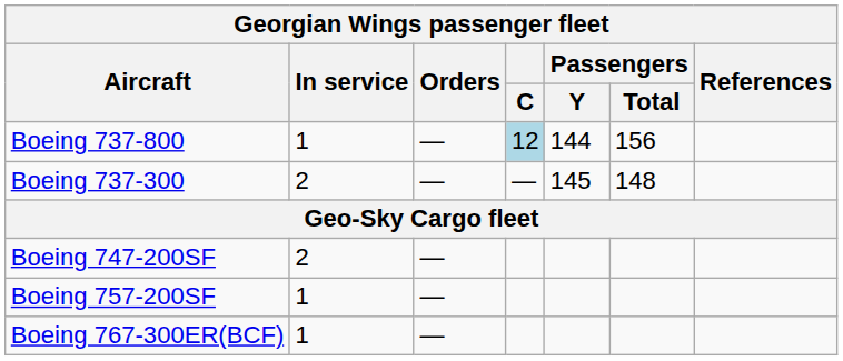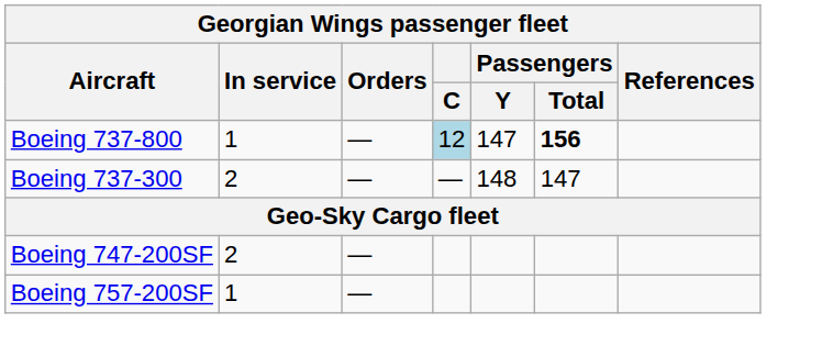 <table class="wikitable">
 <tr>
 <th colspan="7">Georgian Wings passenger fleet</th>
 </tr>
 <tr>
 <th rowspan="2">Aircraft</th>
 <th rowspan="2">In service</th>
 <th rowspan="2">Orders</th>
 <th></th>
 <th colspan="2">Passengers</th>
 <th rowspan="2">References</th>
 </tr>
 <tr>
 <th>C</th>
 <th>Y</th>
 <th>Total</th>
 </tr>
 <tr>
 <td><a href='#'>Boeing 737-800</a></td>
 <td>1</td>
 <td>—</td>
 <td style="background: lightblue;">12</td>
-<td>144</td>
-<td>156</td>
+<td>147</td>
+<td><strong>156</strong></td>
 <td></td>
 </tr>
 <tr>
 <td><a href='#'>Boeing 737-300</a></td>
 <td>2</td>
 <td>—</td>
 <td>—</td>
-<td>145</td>
 <td>148</td>
+<td>147</td>
 <td></td>
 </tr>
 <tr>
 <th colspan="7">Geo-Sky Cargo fleet</th>
 </tr>
 <tr>
 <td><a href='#'>Boeing 747-200SF</a></td>
 <td>2</td>
 <td>—</td>
 <td></td>
 <td></td>
 <td></td>
 <td></td>
 </tr>
 <tr>
 <td><a href='#'>Boeing 757-200SF</a></td>
 <td>1</td>
 <td>—</td>
 <td></td>
 <td></td>
 <td></td>
 <td></td>
 </tr>
-<tr>
-<td><a href='#'>Boeing 767-300ER(BCF)</a></td>
-<td>1</td>
-<td>—</td>
-<td></td>
-<td></td>
-<td></td>
-<td></td>
-</tr>
 </table>
